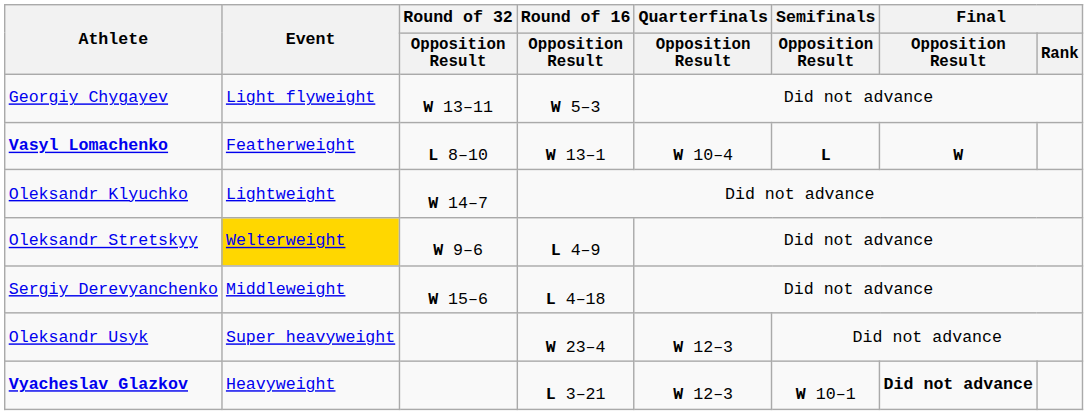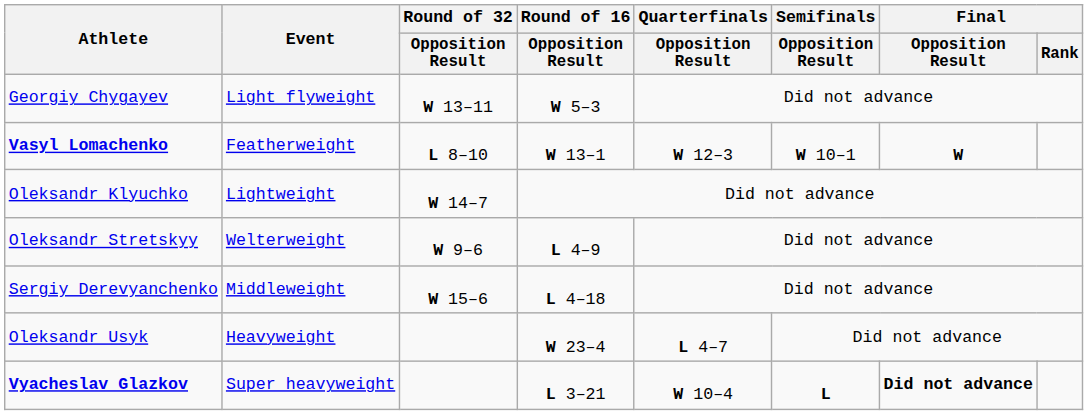 <table class="wikitable" style="font-size:90%">
 <tr>
 <th rowspan="2">Athlete</th>
 <th rowspan="2">Event</th>
 <th>Round of 32</th>
 <th>Round of 16</th>
 <th>Quarterfinals</th>
 <th>Semifinals</th>
 <th colspan=2>Final</th>
 </tr>
 <tr style="font-size:95%">
 <th>Opposition<br>Result</th>
 <th>Opposition<br>Result</th>
 <th>Opposition<br>Result</th>
 <th>Opposition<br>Result</th>
 <th>Opposition<br>Result</th>
 <th>Rank</th>
 </tr>
 <tr align=center>
 <td align=left><a href='#'>Georgiy Chygayev</a></td>
 <td align=left><a href='#'>Light flyweight</a></td>
 <td><br><strong>W</strong> 13–11</td>
 <td><br><strong>W</strong> 5–3</td>
 <td colspan=4>Did not advance</td>
 </tr>
 <tr align=center>
 <td align=left><strong><a href='#'>Vasyl Lomachenko</a></strong></td>
 <td align=left><a href='#'>Featherweight</a></td>
 <td><br><strong>L</strong> 8–10</td>
 <td><br><strong>W</strong> 13–1</td>
-<td><br><strong>W</strong> 10–4</td>
-<td><br><strong>L</strong> </td>
+<td><br><strong>W</strong> 12–3</td>
+<td> <br><strong>W</strong> 10–1</td>
 <td> <br> <strong>W</strong> </td>
 <td></td>
 </tr>
 <tr align=center>
 <td align=left><a href='#'>Oleksandr Klyuchko</a></td>
 <td align=left><a href='#'>Lightweight</a></td>
 <td><br><strong>W</strong> 14–7</td>
 <td colspan=5>Did not advance</td>
 </tr>
 <tr align=center>
 <td align=left><a href='#'>Oleksandr Stretskyy</a></td>
-<td align=left style="background: gold;"><a href='#'>Welterweight</a></td>
+<td align=left><a href='#'>Welterweight</a></td>
 <td><br><strong>W</strong> 9–6</td>
 <td><br><strong>L</strong> 4–9</td>
 <td colspan=4>Did not advance</td>
 </tr>
 <tr align=center>
 <td align=left><a href='#'>Sergiy Derevyanchenko</a></td>
 <td align=left><a href='#'>Middleweight</a></td>
 <td><br><strong>W</strong> 15–6</td>
 <td><br><strong>L</strong> 4–18</td>
 <td colspan=4>Did not advance</td>
 </tr>
 <tr align=center>
 <td align=left><a href='#'>Oleksandr Usyk</a></td>
-<td align=left><a href='#'>Super heavyweight</a></td>
+<td align=left><a href='#'>Heavyweight</a></td>
 <td></td>
 <td><br><strong>W</strong> 23–4</td>
-<td><br><strong>W</strong> 12–3</td>
+<td> <br><strong>L</strong> 4–7</td>
 <td colspan=3>Did not advance</td>
 </tr>
 <tr align=center>
 <td align=left><strong><a href='#'>Vyacheslav Glazkov</a></strong></td>
-<td align=left><a href='#'>Heavyweight</a></td>
+<td align=left><a href='#'>Super heavyweight</a></td>
 <td></td>
 <td><br><strong>L</strong> 3–21</td>
-<td><br><strong>W</strong> 12–3</td>
-<td> <br><strong>W</strong> 10–1</td>
+<td><br><strong>W</strong> 10–4</td>
+<td><br><strong>L</strong> </td>
 <td><strong>Did not advance</strong></td>
 <td></td>
 </tr>
 </table>
